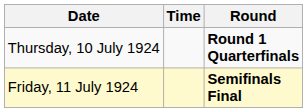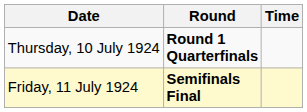 <table class="wikitable">
 <tr>
 <th>Date</th>
+<th>Round</th>
 <th>Time</th>
-<th>Round</th>
 </tr>
 <tr>
 <td>Thursday, 10 July 1924</td>
+<td><strong>Round 1</strong><br><strong>Quarterfinals</strong></td>
 <td></td>
-<td><strong>Round 1</strong><br><strong>Quarterfinals</strong></td>
 </tr>
 <tr style=background:lemonchiffon>
 <td>Friday, 11 July 1924</td>
+<td><strong>Semifinals</strong><br><strong>Final</strong></td>
 <td></td>
-<td><strong>Semifinals</strong><br><strong>Final</strong></td>
 </tr>
 </table>
